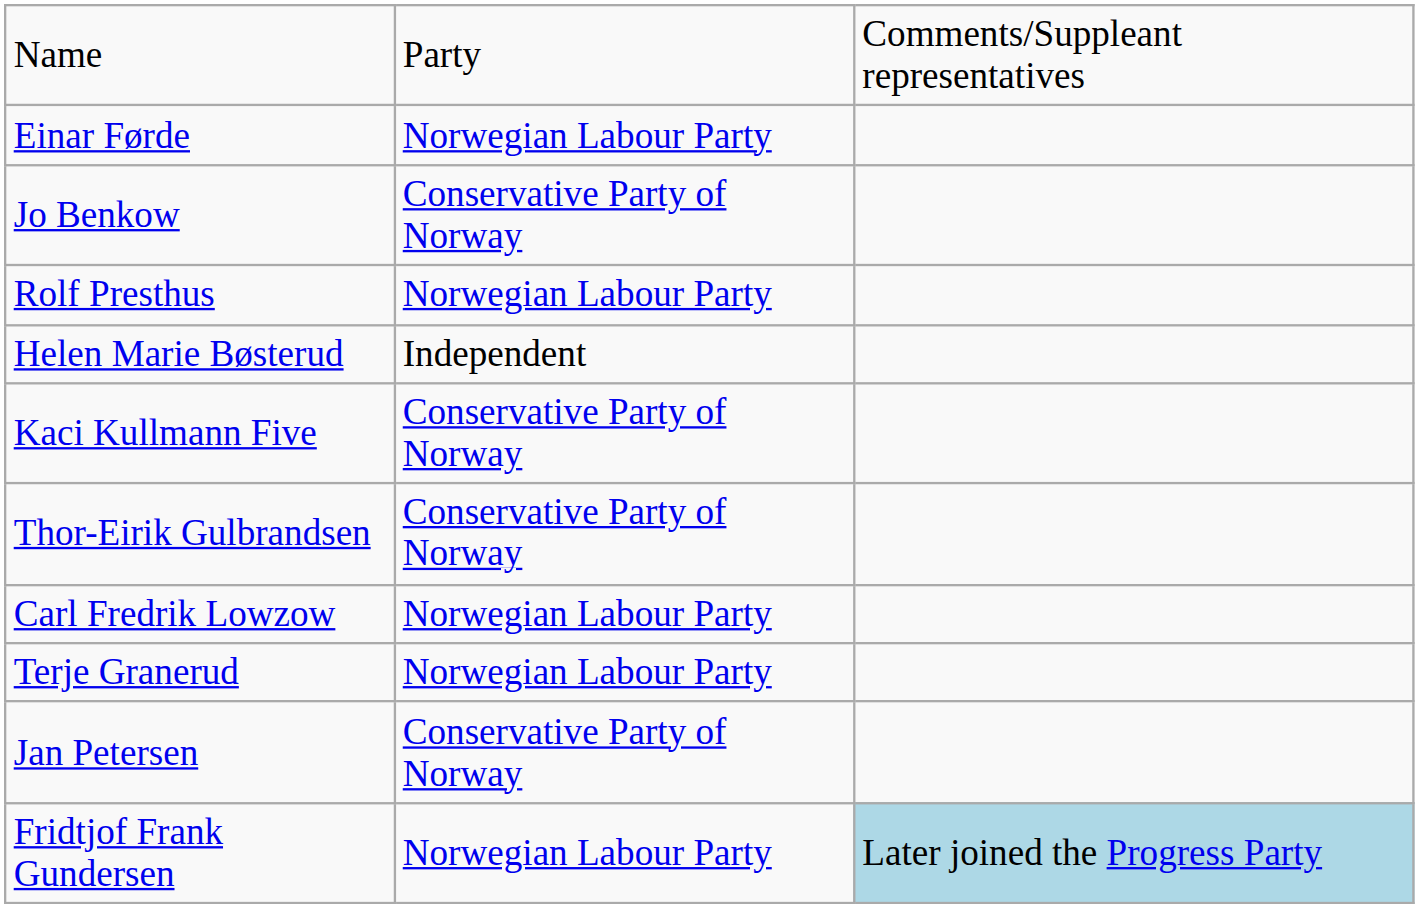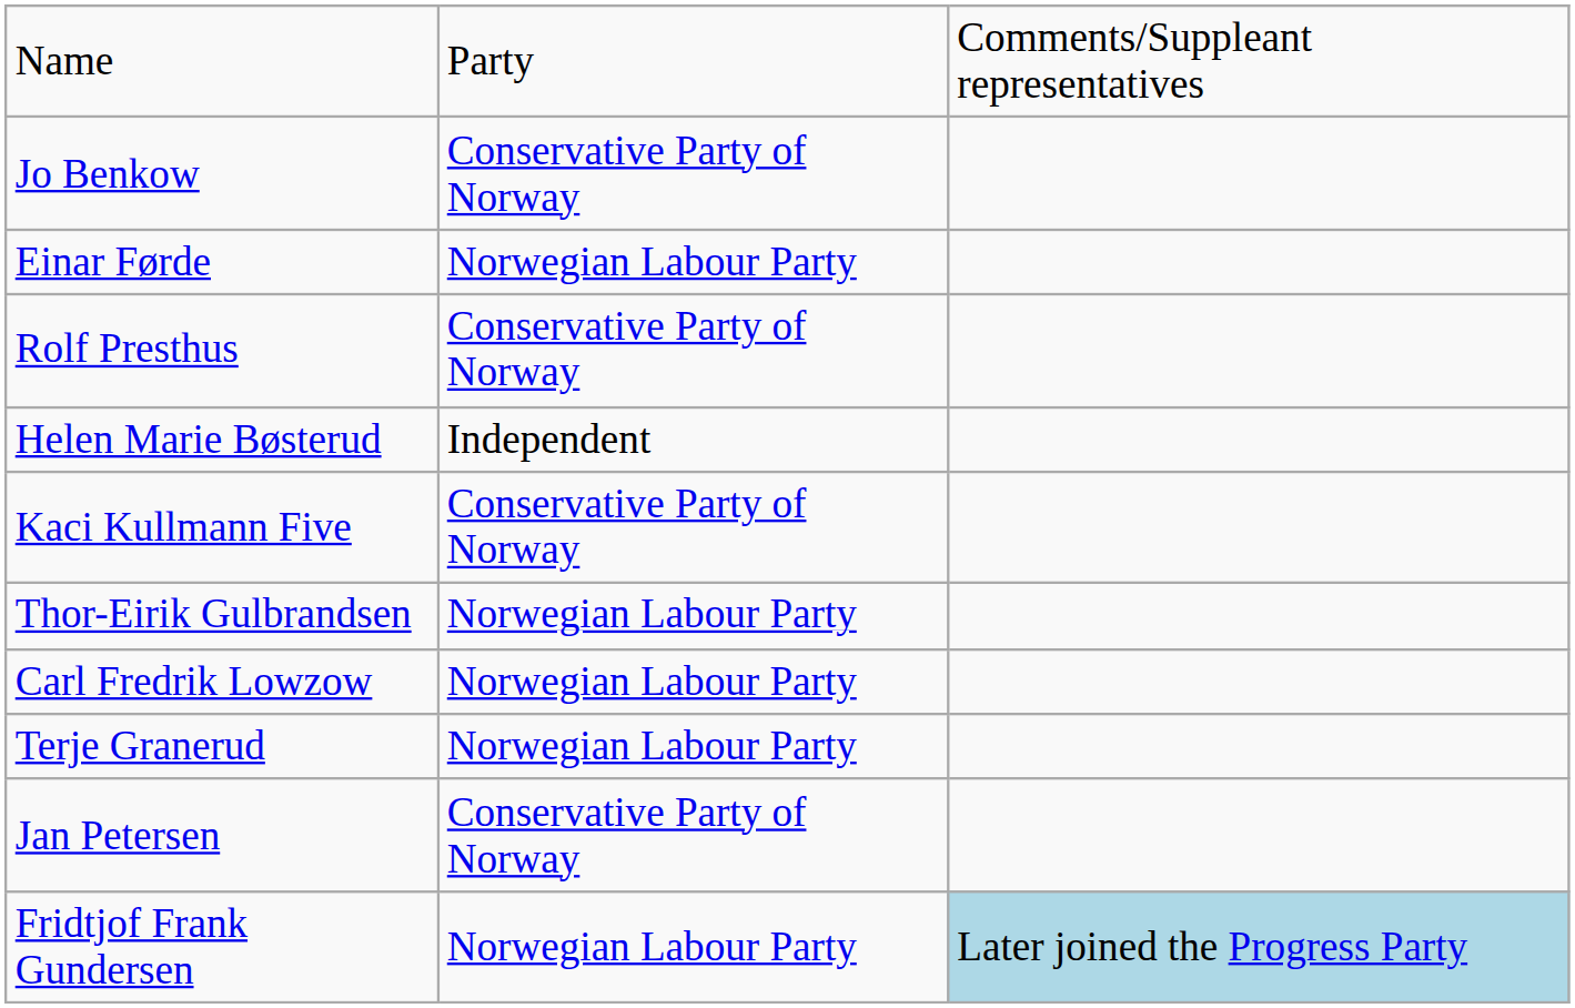 <table class="wikitable">
 <tr>
 <td>Name</td>
 <td>Party</td>
 <td>Comments/Suppleant representatives</td>
 </tr>
 <tr>
+<td><a href='#'>Jo Benkow</a></td>
+<td><a href='#'>Conservative Party of Norway</a></td>
+<td></td>
+</tr>
+<tr>
 <td><a href='#'>Einar Førde</a></td>
 <td><a href='#'>Norwegian Labour Party</a></td>
 <td></td>
 </tr>
 <tr>
-<td><a href='#'>Jo Benkow</a></td>
+<td><a href='#'>Rolf Presthus</a></td>
 <td><a href='#'>Conservative Party of Norway</a></td>
-<td></td>
-</tr>
-<tr>
-<td><a href='#'>Rolf Presthus</a></td>
-<td><a href='#'>Norwegian Labour Party</a></td>
 <td></td>
 </tr>
 <tr>
 <td><a href='#'>Helen Marie Bøsterud</a></td>
 <td>Independent</td>
 <td></td>
 </tr>
 <tr>
 <td><a href='#'>Kaci Kullmann Five</a></td>
 <td><a href='#'>Conservative Party of Norway</a></td>
 <td></td>
 </tr>
 <tr>
 <td><a href='#'>Thor-Eirik Gulbrandsen</a></td>
-<td><a href='#'>Conservative Party of Norway</a></td>
+<td><a href='#'>Norwegian Labour Party</a></td>
 <td></td>
 </tr>
 <tr>
 <td><a href='#'>Carl Fredrik Lowzow</a></td>
 <td><a href='#'>Norwegian Labour Party</a></td>
 <td></td>
 </tr>
 <tr>
 <td><a href='#'>Terje Granerud</a></td>
 <td><a href='#'>Norwegian Labour Party</a></td>
 <td></td>
 </tr>
 <tr>
 <td><a href='#'>Jan Petersen</a></td>
 <td><a href='#'>Conservative Party of Norway</a></td>
 <td></td>
 </tr>
 <tr>
 <td><a href='#'>Fridtjof Frank Gundersen</a></td>
 <td><a href='#'>Norwegian Labour Party</a></td>
 <td style="background: lightblue;">Later joined the <a href='#'>Progress Party</a></td>
 </tr>
 </table>
